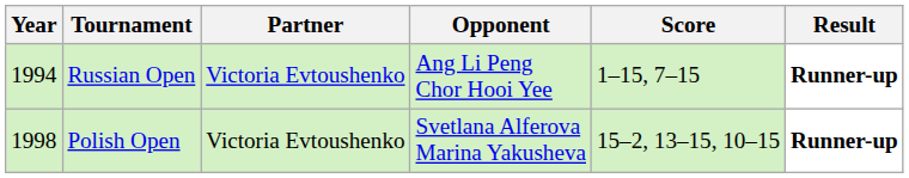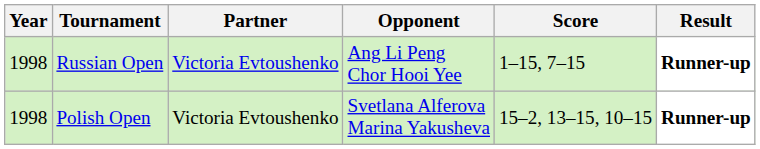 <table class="sortable wikitable" style="font-size: 90%;">
 <tr>
 <th>Year</th>
 <th>Tournament</th>
 <th>Partner</th>
 <th>Opponent</th>
 <th>Score</th>
 <th>Result</th>
 </tr>
 <tr style="background:#D4F1C5">
-<td align="center">1994</td>
+<td align="center">1998</td>
 <td align="left"><a href='#'>Russian Open</a></td>
 <td align="left"> <a href='#'>Victoria Evtoushenko</a></td>
 <td align="left"> <a href='#'>Ang Li Peng</a><br> <a href='#'>Chor Hooi Yee</a></td>
 <td align="left">1–15, 7–15</td>
 <td style="text-align:left; background:white"> <strong>Runner-up</strong></td>
 </tr>
 <tr style="background:#D4F1C5">
 <td align="center">1998</td>
 <td align="left"><a href='#'>Polish Open</a></td>
 <td align="left"> Victoria Evtoushenko</td>
 <td align="left"> <a href='#'>Svetlana Alferova</a><br> <a href='#'>Marina Yakusheva</a></td>
 <td align="left">15–2, 13–15, 10–15</td>
 <td style="text-align:left; background:white"> <strong>Runner-up</strong></td>
 </tr>
 </table>
